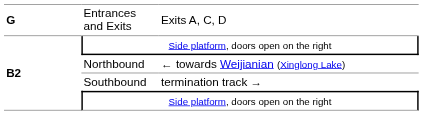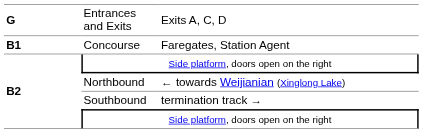 <table cellspacing=0 cellpadding=3>
 <tr>
 <td style="border-top:solid 1px gray;border-bottom:solid 1px gray;" width=100><strong>G</strong></td>
 <td style="border-top:solid 1px gray;border-bottom:solid 1px gray;" width=100>Entrances and Exits</td>
 <td style="border-top:solid 1px gray;border-bottom:solid 1px gray;" width=350>Exits A, C, D</td>
+</tr>
+<tr>
+<td style="border-bottom:solid 1px gray;"><strong>B1</strong></td>
+<td style="border-bottom:solid 1px gray;">Concourse</td>
+<td style="border-bottom:solid 1px gray;">Faregates, Station Agent</td>
 </tr>
 <tr>
 <td style="border-bottom:solid 1px gray;" rowspan=4><strong>B2</strong></td>
 <td style="border-right:solid 2px black;border-left:solid 2px black;border-bottom:solid 2px black;text-align:center;" colspan=2><small><a href='#'>Side platform</a>, doors open on the right</small></td>
 </tr>
 <tr>
 <td style="border-bottom:solid 1px gray;">Northbound</td>
 <td style="border-bottom:solid 1px gray;">←  towards <a href='#'>Weijianian</a> <small>(<a href='#'>Xinglong Lake</a>)</small></td>
 </tr>
 <tr>
 <td>Southbound</td>
 <td>  termination track →</td>
 </tr>
 <tr>
 <td style="border-right:solid 2px black;border-left:solid 2px black;border-top:solid 2px black;border-bottom:solid 1px gray;text-align:center;" colspan=2><small><a href='#'>Side platform</a>, doors open on the right</small></td>
 </tr>
 </table>
